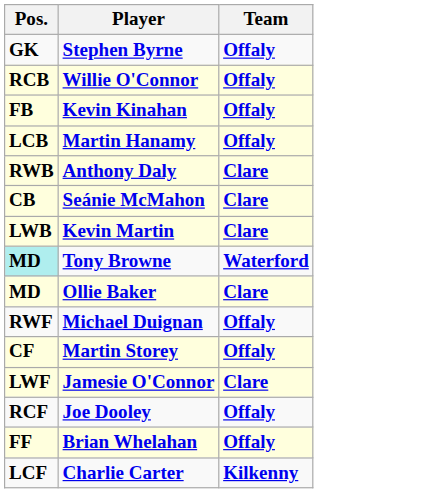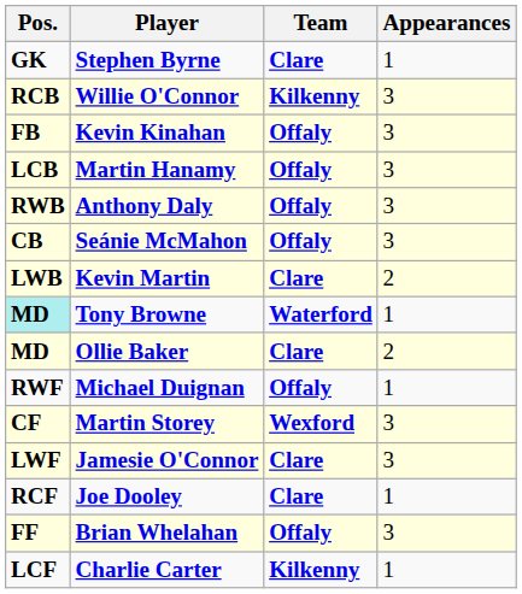 <table class="wikitable">
 <tr>
 <th>Pos.</th>
 <th>Player</th>
 <th>Team</th>
+<th>Appearances</th>
 </tr>
 <tr>
 <td><strong>GK</strong></td>
 <td> <strong><a href='#'>Stephen Byrne</a></strong></td>
-<td><strong><a href='#'>Offaly</a></strong></td>
+<td><strong><a href='#'>Clare</a></strong></td>
+<td>1</td>
 </tr>
 <tr bgcolor=#FFFFDD>
 <td><strong>RCB</strong></td>
 <td> <strong><a href='#'>Willie O'Connor</a></strong></td>
-<td><strong><a href='#'>Offaly</a></strong></td>
+<td><strong><a href='#'>Kilkenny</a></strong></td>
+<td>3</td>
 </tr>
 <tr bgcolor=#FFFFDD>
 <td><strong>FB</strong></td>
 <td> <strong><a href='#'>Kevin Kinahan</a></strong></td>
 <td><strong><a href='#'>Offaly</a></strong></td>
+<td>3</td>
 </tr>
 <tr bgcolor=#FFFFDD>
 <td><strong>LCB</strong></td>
 <td> <strong><a href='#'>Martin Hanamy</a></strong></td>
 <td><strong><a href='#'>Offaly</a></strong></td>
+<td>3</td>
 </tr>
 <tr bgcolor=#FFFFDD>
 <td><strong>RWB</strong></td>
 <td> <strong><a href='#'>Anthony Daly</a></strong></td>
-<td><strong><a href='#'>Clare</a></strong></td>
+<td><strong><a href='#'>Offaly</a></strong></td>
+<td>3</td>
 </tr>
 <tr bgcolor=#FFFFDD>
 <td><strong>CB</strong></td>
 <td> <strong><a href='#'>Seánie McMahon</a></strong></td>
-<td><strong><a href='#'>Clare</a></strong></td>
+<td><strong><a href='#'>Offaly</a></strong></td>
+<td>3</td>
 </tr>
 <tr bgcolor=#FFFFDD>
 <td><strong>LWB</strong></td>
 <td> <strong><a href='#'>Kevin Martin</a></strong></td>
 <td><strong><a href='#'>Clare</a></strong></td>
+<td>2</td>
 </tr>
 <tr>
 <td style="background: paleturquoise;"><strong>MD</strong></td>
 <td> <strong><a href='#'>Tony Browne</a></strong></td>
 <td><strong><a href='#'>Waterford</a></strong></td>
+<td>1</td>
 </tr>
 <tr bgcolor=#FFFFDD>
 <td><strong>MD</strong></td>
 <td> <strong><a href='#'>Ollie Baker</a></strong></td>
 <td><strong><a href='#'>Clare</a></strong></td>
+<td>2</td>
 </tr>
 <tr>
 <td><strong>RWF</strong></td>
 <td> <strong><a href='#'>Michael Duignan</a></strong></td>
 <td><strong><a href='#'>Offaly</a></strong></td>
+<td>1</td>
 </tr>
 <tr bgcolor=#FFFFDD>
 <td><strong>CF</strong></td>
 <td> <strong><a href='#'>Martin Storey</a></strong></td>
-<td><strong><a href='#'>Offaly</a></strong></td>
+<td><strong><a href='#'>Wexford</a></strong></td>
+<td>3</td>
 </tr>
 <tr bgcolor=#FFFFDD>
 <td><strong>LWF</strong></td>
 <td> <strong><a href='#'>Jamesie O'Connor</a></strong></td>
 <td><strong><a href='#'>Clare</a></strong></td>
+<td>3</td>
 </tr>
 <tr>
 <td><strong>RCF</strong></td>
 <td> <strong><a href='#'>Joe Dooley</a></strong></td>
-<td><strong><a href='#'>Offaly</a></strong></td>
+<td><strong><a href='#'>Clare</a></strong></td>
+<td>1</td>
 </tr>
 <tr bgcolor=#FFFFDD>
 <td><strong>FF</strong></td>
 <td> <strong><a href='#'>Brian Whelahan</a></strong></td>
 <td><strong><a href='#'>Offaly</a></strong></td>
+<td>3</td>
 </tr>
 <tr>
 <td><strong>LCF</strong></td>
 <td> <strong><a href='#'>Charlie Carter</a></strong></td>
 <td><strong><a href='#'>Kilkenny</a></strong></td>
+<td>1</td>
 </tr>
 </table>
